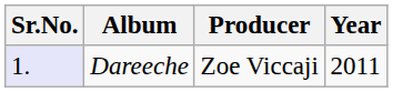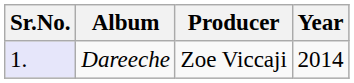 <table class="wikitable">
 <tr>
 <th>Sr.No.</th>
 <th>Album</th>
 <th>Producer</th>
 <th>Year</th>
 </tr>
 <tr>
 <td style="background: lavender;">1.</td>
 <td><em>Dareeche</em></td>
 <td>Zoe Viccaji</td>
-<td>2011</td>
+<td>2014</td>
 </tr>
 </table>
